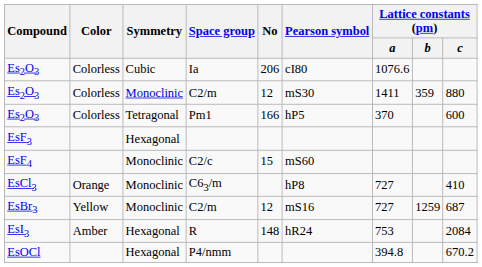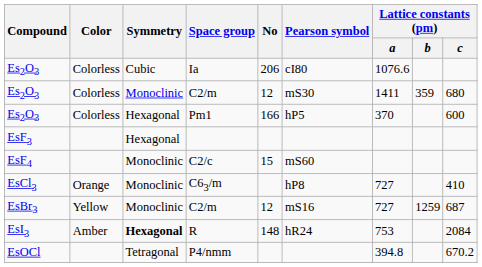 <table class = "wikitable">
 <tr>
 <th rowspan=2>Compound</th>
 <th rowspan=2>Color</th>
 <th rowspan=2>Symmetry</th>
 <th rowspan=2><a href='#'>Space group</a></th>
 <th rowspan=2>No</th>
 <th rowspan=2><a href='#'>Pearson symbol</a></th>
 <th colspan=3><a href='#'>Lattice constants</a><br>(<a href='#'>pm</a>)</th>
 </tr>
 <tr>
 <th><em>a</em></th>
 <th><em>b</em></th>
 <th><em>c</em></th>
 </tr>
 <tr>
 <td><a href='#'>Es<sub>2</sub>O<sub>3</sub></a></td>
 <td>Colorless</td>
 <td>Cubic</td>
 <td>Ia</td>
 <td>206</td>
 <td>cI80</td>
 <td>1076.6</td>
 <td></td>
 <td></td>
 </tr>
 <tr>
 <td><a href='#'>Es<sub>2</sub>O<sub>3</sub></a></td>
 <td>Colorless</td>
 <td><a href='#'>Monoclinic</a></td>
 <td>C2/m</td>
 <td>12</td>
 <td>mS30</td>
 <td>1411</td>
 <td>359</td>
-<td>880</td>
+<td>680</td>
 </tr>
 <tr>
 <td><a href='#'>Es<sub>2</sub>O<sub>3</sub></a></td>
 <td>Colorless</td>
-<td>Tetragonal</td>
+<td>Hexagonal</td>
 <td>Pm1</td>
 <td>166</td>
 <td>hP5</td>
 <td>370</td>
 <td></td>
 <td>600</td>
 </tr>
 <tr>
 <td><a href='#'>EsF<sub>3</sub></a></td>
 <td></td>
 <td>Hexagonal</td>
 <td></td>
 <td></td>
 <td></td>
 <td></td>
 <td></td>
 <td></td>
 </tr>
 <tr>
 <td><a href='#'>EsF<sub>4</sub></a></td>
 <td></td>
 <td>Monoclinic</td>
 <td>C2/c</td>
 <td>15</td>
 <td>mS60</td>
 <td></td>
 <td></td>
 <td></td>
 </tr>
 <tr>
 <td><a href='#'>EsCl<sub>3</sub></a></td>
 <td>Orange</td>
 <td>Monoclinic</td>
 <td>C6<sub>3</sub>/m</td>
 <td></td>
 <td>hP8</td>
 <td>727</td>
 <td></td>
 <td>410</td>
 </tr>
 <tr>
 <td><a href='#'>EsBr<sub>3</sub></a></td>
 <td>Yellow</td>
 <td>Monoclinic</td>
 <td>C2/m</td>
 <td>12</td>
 <td>mS16</td>
 <td>727</td>
 <td>1259</td>
 <td>687</td>
 </tr>
 <tr>
 <td><a href='#'>EsI<sub>3</sub></a></td>
 <td>Amber</td>
-<td>Hexagonal</td>
+<td><strong>Hexagonal</strong></td>
 <td>R</td>
 <td>148</td>
 <td>hR24</td>
 <td>753</td>
 <td></td>
 <td>2084</td>
 </tr>
 <tr>
 <td><a href='#'>EsOCl</a></td>
 <td></td>
-<td>Hexagonal</td>
+<td>Tetragonal</td>
 <td>P4/nmm</td>
 <td></td>
 <td></td>
 <td>394.8</td>
 <td></td>
 <td>670.2</td>
 </tr>
 </table>
